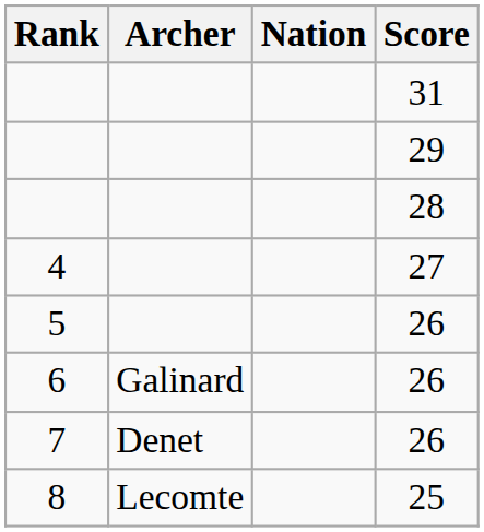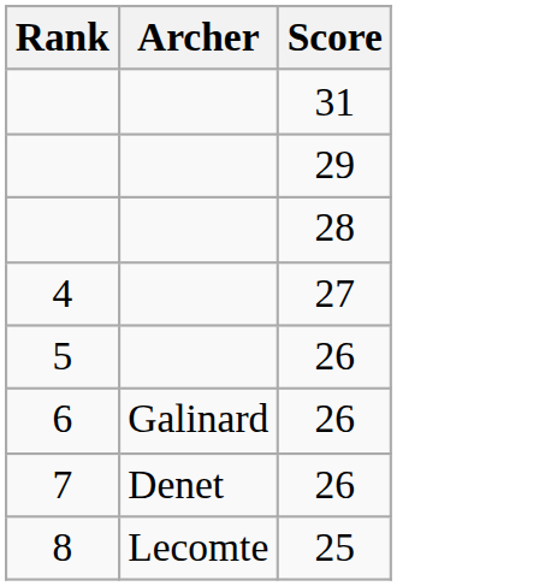 <table class="wikitable sortable" style="text-align:center">
 <tr>
 <th>Rank</th>
 <th>Archer</th>
-<th>Nation</th>
 <th>Score</th>
 </tr>
 <tr>
 <td></td>
-<td align=left></td>
 <td align=left></td>
 <td>31</td>
 </tr>
 <tr>
 <td></td>
 <td align=left></td>
-<td align=left></td>
 <td>29</td>
 </tr>
 <tr>
 <td></td>
-<td align=left></td>
 <td align=left></td>
 <td>28</td>
 </tr>
 <tr>
 <td>4</td>
 <td align=left></td>
-<td align=left></td>
 <td>27</td>
 </tr>
 <tr>
 <td>5</td>
-<td align=left></td>
 <td align=left></td>
 <td>26</td>
 </tr>
 <tr>
 <td>6</td>
 <td align=left>Galinard</td>
-<td align=left></td>
 <td>26</td>
 </tr>
 <tr>
 <td>7</td>
 <td align=left>Denet</td>
-<td align=left></td>
 <td>26</td>
 </tr>
 <tr>
 <td>8</td>
 <td align=left>Lecomte</td>
-<td align=left></td>
 <td>25</td>
 </tr>
 </table>
